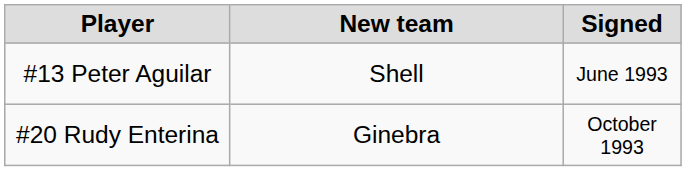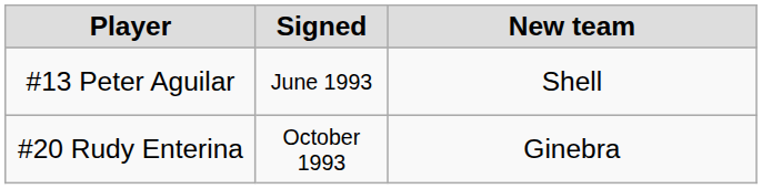 <table class="wikitable" style="text-align: center">
 <tr align="center" bgcolor="#dddddd">
 <td style="width:140px"><strong>Player</strong></td>
+<td style="width:70px"><strong>Signed</strong></td>
 <td style="width:210px"><strong>New team</strong></td>
-<td style="width:70px"><strong>Signed</strong></td>
 </tr>
 <tr style="height:40px">
 <td>#13 Peter Aguilar</td>
+<td style="font-size: 80%">June 1993</td>
 <td>Shell</td>
-<td style="font-size: 80%">June 1993</td>
 </tr>
 <tr style="height:40px">
 <td>#20 Rudy Enterina</td>
+<td style="font-size: 80%">October 1993</td>
 <td>Ginebra</td>
-<td style="font-size: 80%">October 1993</td>
 </tr>
 </table>
